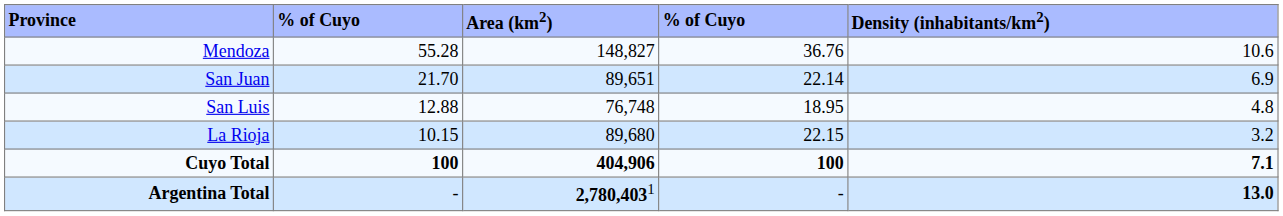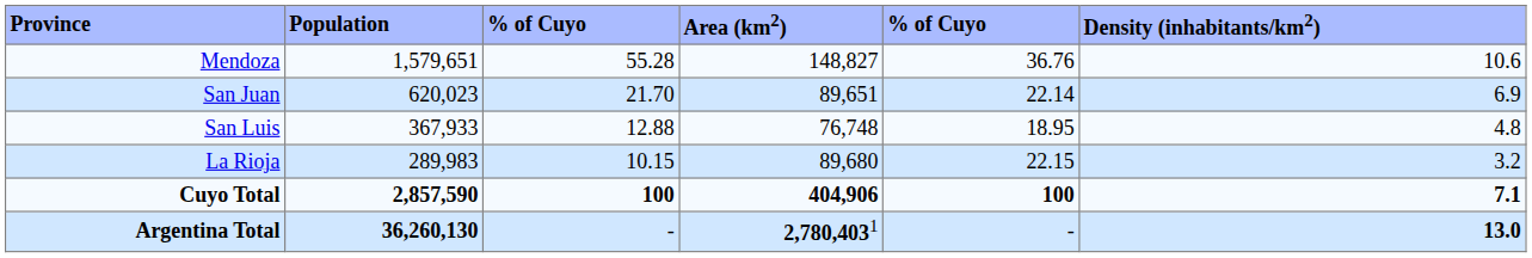 <table cellpadding=3 cellspacing=0 width=90% border=1 style="border-collapse:collapse"|>
 <tr align=left bgcolor=#AABBFF>
 <td><strong>Province</strong></td>
+<td><strong>Population</strong></td>
 <td><strong>% of Cuyo</strong></td>
 <td><strong>Area (km<sup>2</sup>)</strong></td>
 <td><strong>% of Cuyo</strong></td>
 <td><strong>Density (inhabitants/km<sup>2</sup>)</strong></td>
 </tr>
 <tr align=right bgcolor=#F5FAFF>
 <td><a href='#'>Mendoza</a></td>
+<td>1,579,651</td>
 <td>55.28</td>
 <td>148,827</td>
 <td>36.76</td>
 <td>10.6</td>
 </tr>
 <tr align=right bgcolor=#D0E7FF>
 <td><a href='#'>San Juan</a></td>
+<td>620,023</td>
 <td>21.70</td>
 <td>89,651</td>
 <td>22.14</td>
 <td>6.9</td>
 </tr>
 <tr align=right bgcolor=#F5FAFF>
 <td><a href='#'>San Luis</a></td>
+<td>367,933</td>
 <td>12.88</td>
 <td>76,748</td>
 <td>18.95</td>
 <td>4.8</td>
 </tr>
 <tr align=right bgcolor=#D0E7FF>
 <td><a href='#'>La Rioja</a></td>
+<td>289,983</td>
 <td>10.15</td>
 <td>89,680</td>
 <td>22.15</td>
 <td>3.2</td>
 </tr>
 <tr align=right bgcolor=#F5FAFF>
 <td><strong>Cuyo Total</strong></td>
+<td><strong>2,857,590</strong></td>
 <td><strong>100</strong></td>
 <td><strong>404,906</strong></td>
 <td><strong>100</strong></td>
 <td><strong>7.1</strong></td>
 </tr>
 <tr align=right bgcolor=#D0E7FF>
 <td><strong>Argentina Total</strong></td>
+<td><strong>36,260,130</strong></td>
 <td>-</td>
 <td><strong>2,780,403</strong><sup>1</sup></td>
 <td>-</td>
 <td><strong>13.0</strong></td>
 </tr>
 </table>
